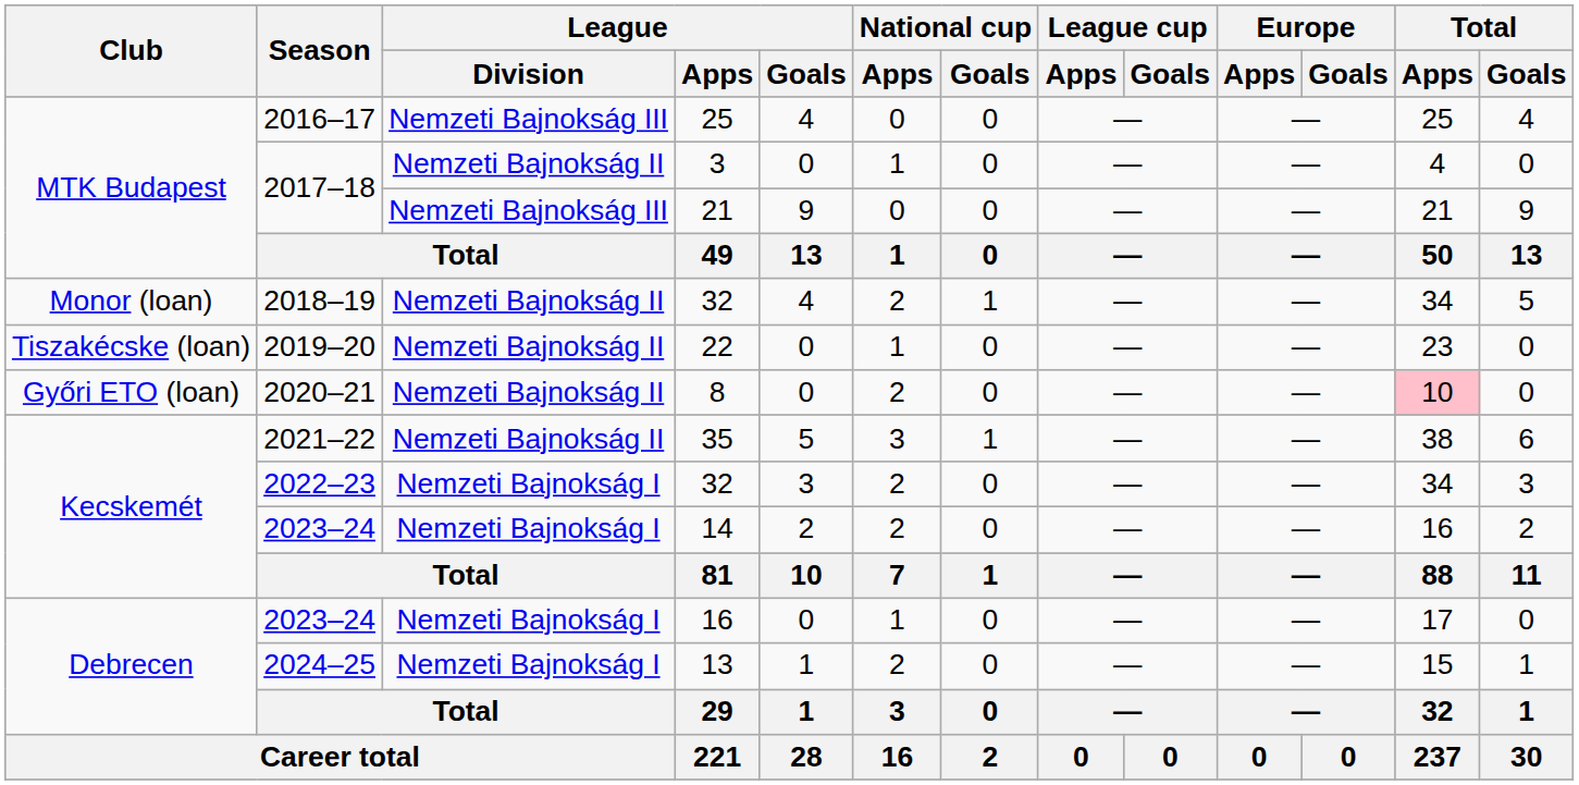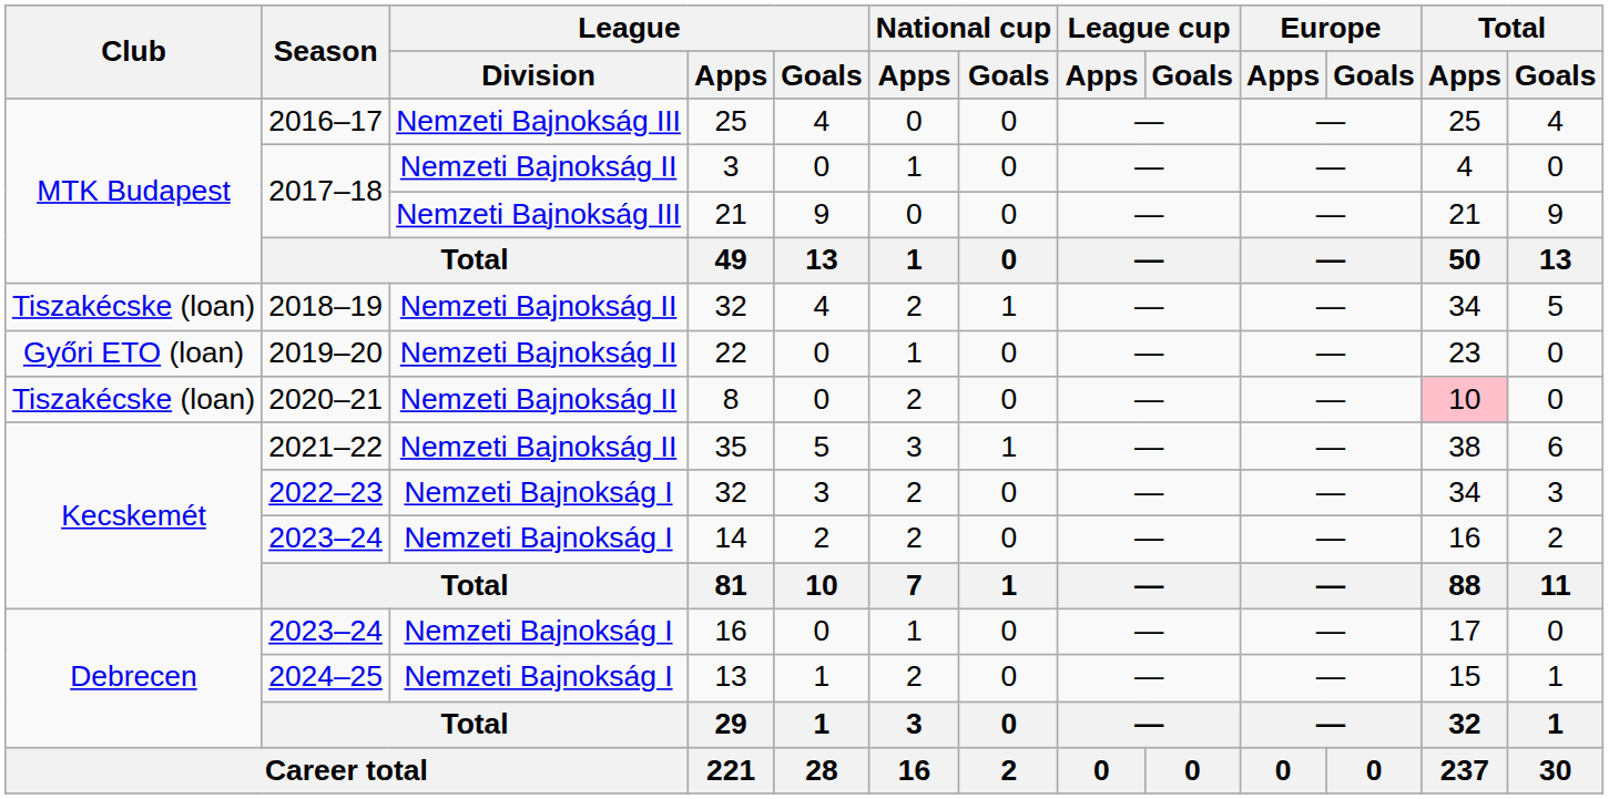 <table class="wikitable" style="text-align: center">
 <tr>
 <th rowspan="2">Club</th>
 <th rowspan="2">Season</th>
 <th colspan="3">League</th>
 <th colspan="2">National cup</th>
 <th colspan="2">League cup</th>
 <th colspan="2">Europe</th>
 <th colspan="2">Total</th>
 </tr>
 <tr>
 <th>Division</th>
 <th>Apps</th>
 <th>Goals</th>
 <th>Apps</th>
 <th>Goals</th>
 <th>Apps</th>
 <th>Goals</th>
 <th>Apps</th>
 <th>Goals</th>
 <th>Apps</th>
 <th>Goals</th>
 </tr>
 <tr>
 <td rowspan="4"><a href='#'>MTK Budapest</a></td>
 <td>2016–17</td>
 <td rowspan="1"><a href='#'>Nemzeti Bajnokság III</a></td>
 <td>25</td>
 <td>4</td>
 <td>0</td>
 <td>0</td>
 <td colspan="2">—</td>
 <td colspan="2">—</td>
 <td>25</td>
 <td>4</td>
 </tr>
 <tr>
 <td rowspan="2">2017–18</td>
 <td><a href='#'>Nemzeti Bajnokság II</a></td>
 <td>3</td>
 <td>0</td>
 <td>1</td>
 <td>0</td>
 <td colspan="2">—</td>
 <td colspan="2">—</td>
 <td>4</td>
 <td>0</td>
 </tr>
 <tr>
 <td><a href='#'>Nemzeti Bajnokság III</a></td>
 <td>21</td>
 <td>9</td>
 <td>0</td>
 <td>0</td>
 <td colspan="2">—</td>
 <td colspan="2">—</td>
 <td>21</td>
 <td>9</td>
 </tr>
 <tr>
 <th colspan="2">Total</th>
 <th>49</th>
 <th>13</th>
 <th>1</th>
 <th>0</th>
 <th colspan="2">—</th>
 <th colspan="2">—</th>
 <th>50</th>
 <th>13</th>
 </tr>
 <tr>
-<td rowspan="1"><a href='#'>Monor</a> (loan)</td>
+<td rowspan="1"><a href='#'>Tiszakécske</a> (loan)</td>
 <td>2018–19</td>
 <td><a href='#'>Nemzeti Bajnokság II</a></td>
 <td>32</td>
 <td>4</td>
 <td>2</td>
 <td>1</td>
 <td colspan="2">—</td>
 <td colspan="2">—</td>
 <td>34</td>
 <td>5</td>
 </tr>
 <tr>
-<td rowspan="1"><a href='#'>Tiszakécske</a> (loan)</td>
+<td rowspan="1"><a href='#'>Győri ETO</a> (loan)</td>
 <td>2019–20</td>
 <td><a href='#'>Nemzeti Bajnokság II</a></td>
 <td>22</td>
 <td>0</td>
 <td>1</td>
 <td>0</td>
 <td colspan="2">—</td>
 <td colspan="2">—</td>
 <td>23</td>
 <td>0</td>
 </tr>
 <tr>
-<td rowspan="1"><a href='#'>Győri ETO</a> (loan)</td>
+<td rowspan="1"><a href='#'>Tiszakécske</a> (loan)</td>
 <td>2020–21</td>
 <td><a href='#'>Nemzeti Bajnokság II</a></td>
 <td>8</td>
 <td>0</td>
 <td>2</td>
 <td>0</td>
 <td colspan="2">—</td>
 <td colspan="2">—</td>
 <td style="background: pink;">10</td>
 <td>0</td>
 </tr>
 <tr>
 <td rowspan="4"><a href='#'>Kecskemét</a></td>
 <td>2021–22</td>
 <td><a href='#'>Nemzeti Bajnokság II</a></td>
 <td>35</td>
 <td>5</td>
 <td>3</td>
 <td>1</td>
 <td colspan="2">—</td>
 <td colspan="2">—</td>
 <td>38</td>
 <td>6</td>
 </tr>
 <tr>
 <td><a href='#'>2022–23</a></td>
 <td><a href='#'>Nemzeti Bajnokság I</a></td>
 <td>32</td>
 <td>3</td>
 <td>2</td>
 <td>0</td>
 <td colspan="2">—</td>
 <td colspan="2">—</td>
 <td>34</td>
 <td>3</td>
 </tr>
 <tr>
 <td><a href='#'>2023–24</a></td>
 <td><a href='#'>Nemzeti Bajnokság I</a></td>
 <td>14</td>
 <td>2</td>
 <td>2</td>
 <td>0</td>
 <td colspan="2">—</td>
 <td colspan="2">—</td>
 <td>16</td>
 <td>2</td>
 </tr>
 <tr>
 <th colspan="2">Total</th>
 <th>81</th>
 <th>10</th>
 <th>7</th>
 <th>1</th>
 <th colspan="2">—</th>
 <th colspan="2">—</th>
 <th>88</th>
 <th>11</th>
 </tr>
 <tr>
 <td rowspan="3"><a href='#'>Debrecen</a></td>
 <td><a href='#'>2023–24</a></td>
 <td><a href='#'>Nemzeti Bajnokság I</a></td>
 <td>16</td>
 <td>0</td>
 <td>1</td>
 <td>0</td>
 <td colspan="2">—</td>
 <td colspan="2">—</td>
 <td>17</td>
 <td>0</td>
 </tr>
 <tr>
 <td><a href='#'>2024–25</a></td>
 <td><a href='#'>Nemzeti Bajnokság I</a></td>
 <td>13</td>
 <td>1</td>
 <td>2</td>
 <td>0</td>
 <td colspan="2">—</td>
 <td colspan="2">—</td>
 <td>15</td>
 <td>1</td>
 </tr>
 <tr>
 <th colspan="2">Total</th>
 <th>29</th>
 <th>1</th>
 <th>3</th>
 <th>0</th>
 <th colspan="2">—</th>
 <th colspan="2">—</th>
 <th>32</th>
 <th>1</th>
 </tr>
 <tr>
 <th colspan="3">Career total</th>
 <th>221</th>
 <th>28</th>
 <th>16</th>
 <th>2</th>
 <th>0</th>
 <th>0</th>
 <th>0</th>
 <th>0</th>
 <th>237</th>
 <th>30</th>
 </tr>
 </table>
